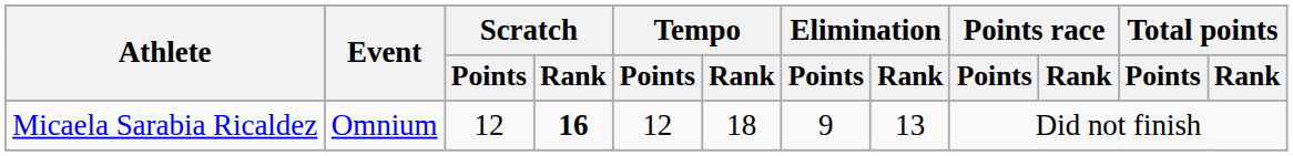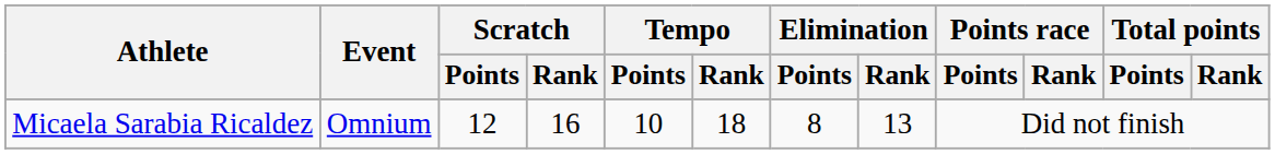 <table class="wikitable" style="font-size:90%">
 <tr>
 <th rowspan=2>Athlete</th>
 <th rowspan=2>Event</th>
 <th colspan=2>Scratch</th>
 <th colspan=2>Tempo</th>
 <th colspan=2>Elimination</th>
 <th colspan=2>Points race</th>
 <th colspan=2>Total points</th>
 </tr>
 <tr style="font-size:95%">
 <th>Points</th>
 <th>Rank</th>
 <th>Points</th>
 <th>Rank</th>
 <th>Points</th>
 <th>Rank</th>
 <th>Points</th>
 <th>Rank</th>
 <th>Points</th>
 <th>Rank</th>
 </tr>
 <tr align=center>
 <td align=left><a href='#'>Micaela Sarabia Ricaldez</a></td>
 <td align=left><a href='#'>Omnium</a></td>
 <td>12</td>
-<td><strong>16</strong></td>
-<td>12</td>
+<td>16</td>
+<td>10</td>
 <td>18</td>
-<td>9</td>
+<td>8</td>
 <td>13</td>
 <td colspan=4>Did not finish</td>
 </tr>
 </table>
